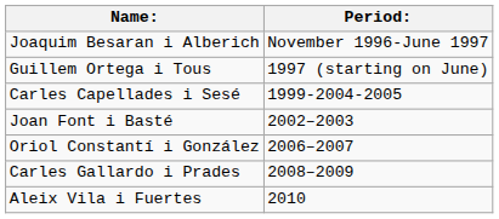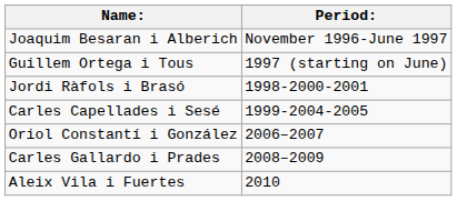 <table class="wikitable" style="font-size: 95%;">
 <tr>
 <th>Name:</th>
 <th>Period:</th>
 </tr>
 <tr ---->
 <td>Joaquim Besaran i Alberich</td>
 <td>November 1996-June 1997</td>
 </tr>
 <tr ---->
 <td>Guillem Ortega i Tous</td>
 <td>1997 (starting on June)</td>
 </tr>
 <tr ---->
+<td>Jordi Ràfols i Brasó</td>
+<td>1998-2000-2001</td>
+</tr>
+<tr ---->
 <td>Carles Capellades i Sesé</td>
 <td>1999-2004-2005</td>
-</tr>
-<tr ---->
-<td>Joan Font i Basté</td>
-<td>2002–2003</td>
 </tr>
 <tr ---->
 <td>Oriol Constantí i González</td>
 <td>2006–2007</td>
 </tr>
 <tr ---->
 <td>Carles Gallardo i Prades</td>
 <td>2008–2009</td>
 </tr>
 <tr ---->
 <td>Aleix Vila i Fuertes</td>
 <td>2010</td>
 </tr>
 </table>
